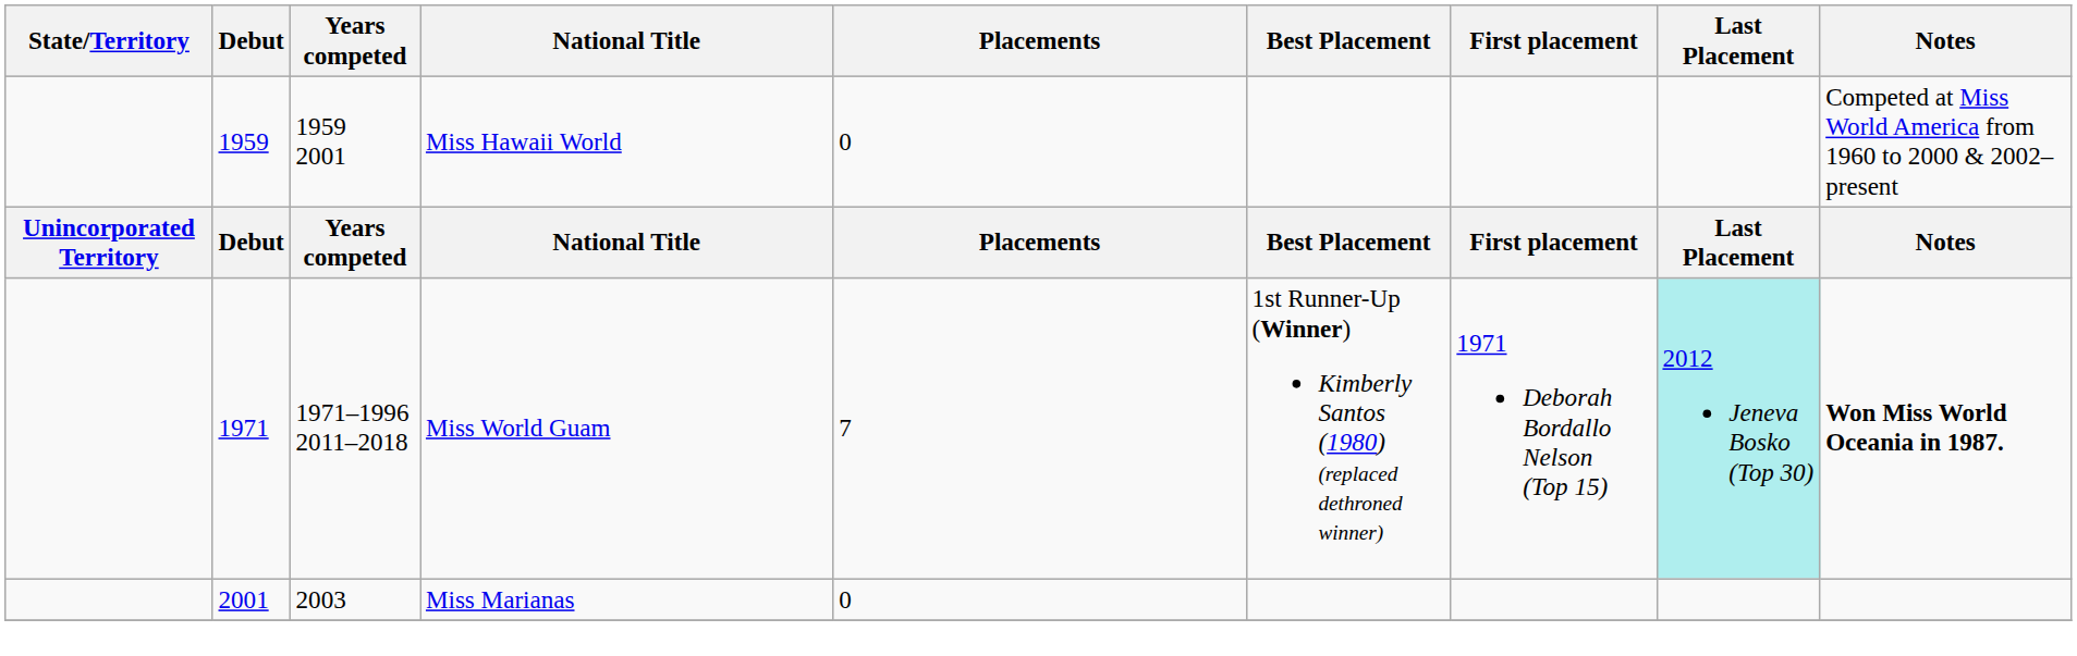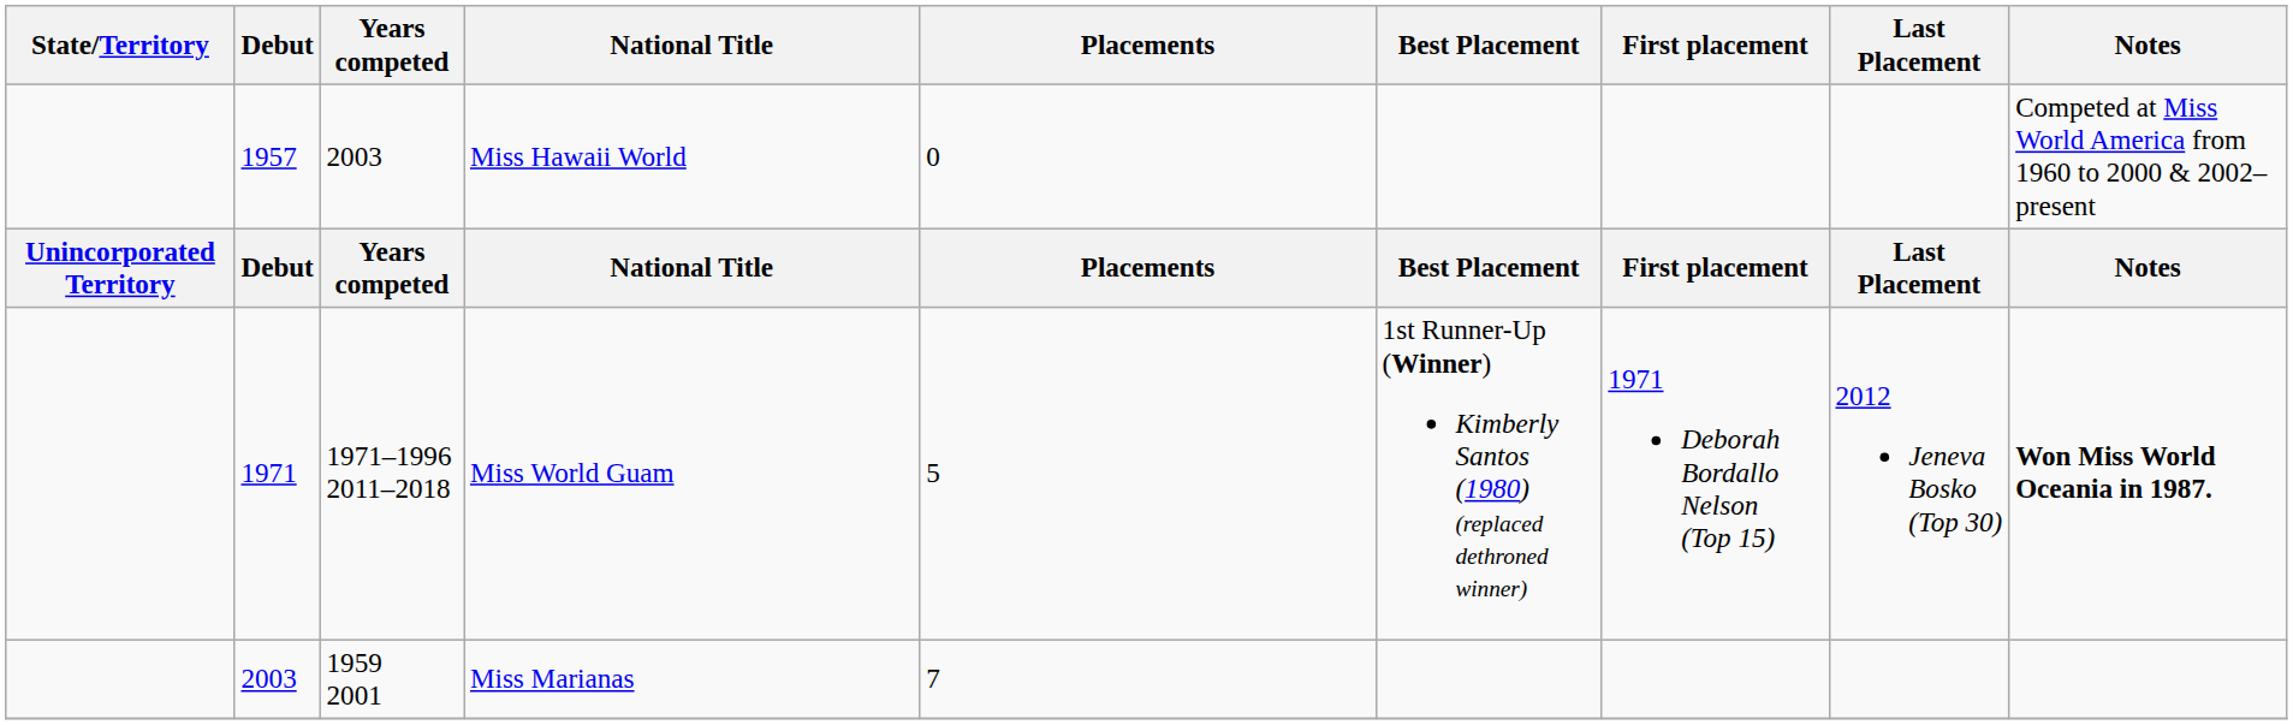 <table class="wikitable sortable" style="font-size: 95%;">
 <tr>
 <th>State/<a href='#'>Territory</a></th>
 <th>Debut</th>
 <th>Years competed</th>
 <th width=20%>National Title</th>
 <th width=20%>Placements</th>
 <th>Best Placement</th>
 <th>First placement</th>
 <th>Last Placement</th>
 <th>Notes</th>
 </tr>
 <tr>
 <td><strong></strong></td>
-<td><a href='#'>1959</a></td>
-<td>1959<br>2001</td>
+<td><a href='#'>1957</a></td>
+<td>2003</td>
 <td><a href='#'>Miss Hawaii World</a></td>
 <td>0</td>
 <td></td>
 <td></td>
 <td></td>
 <td>Competed at <a href='#'>Miss World America</a> from 1960 to 2000 & 2002–present</td>
 </tr>
 <tr bgcolor="efefef">
 <th><a href='#'>Unincorporated Territory</a></th>
 <th>Debut</th>
 <th>Years competed</th>
 <th width=20%>National Title</th>
 <th width=20%>Placements</th>
 <th>Best Placement</th>
 <th>First placement</th>
 <th>Last Placement</th>
 <th>Notes</th>
 </tr>
 <tr>
 <td><strong></strong></td>
 <td><a href='#'>1971</a></td>
 <td>1971–1996<br>2011–2018</td>
 <td><a href='#'>Miss World Guam</a></td>
-<td>7</td>
+<td>5</td>
 <td>1st Runner-Up<br>(<strong>Winner</strong>)<br><ul><li><em>Kimberly Santos<br>(<a href='#'>1980</a>)</em><br><small><em>(replaced dethroned winner)</em></small></li></ul></td>
 <td><a href='#'>1971</a><br><ul><li><em>Deborah Bordallo Nelson<br>(Top 15)</em></li></ul></td>
-<td style="background: paleturquoise;"><a href='#'>2012</a><br><ul><li><em>Jeneva Bosko<br>(Top 30)</em></li></ul></td>
+<td><a href='#'>2012</a><br><ul><li><em>Jeneva Bosko<br>(Top 30)</em></li></ul></td>
 <td><strong>Won Miss World Oceania in 1987.</strong></td>
 </tr>
 <tr>
 <td><strong></strong></td>
-<td><a href='#'>2001</a></td>
-<td>2003</td>
+<td><a href='#'>2003</a></td>
+<td>1959<br>2001</td>
 <td><a href='#'>Miss Marianas</a></td>
-<td>0</td>
+<td>7</td>
 <td></td>
 <td></td>
 <td></td>
 <td></td>
 </tr>
 <tr>
 </tr>
 </table>
